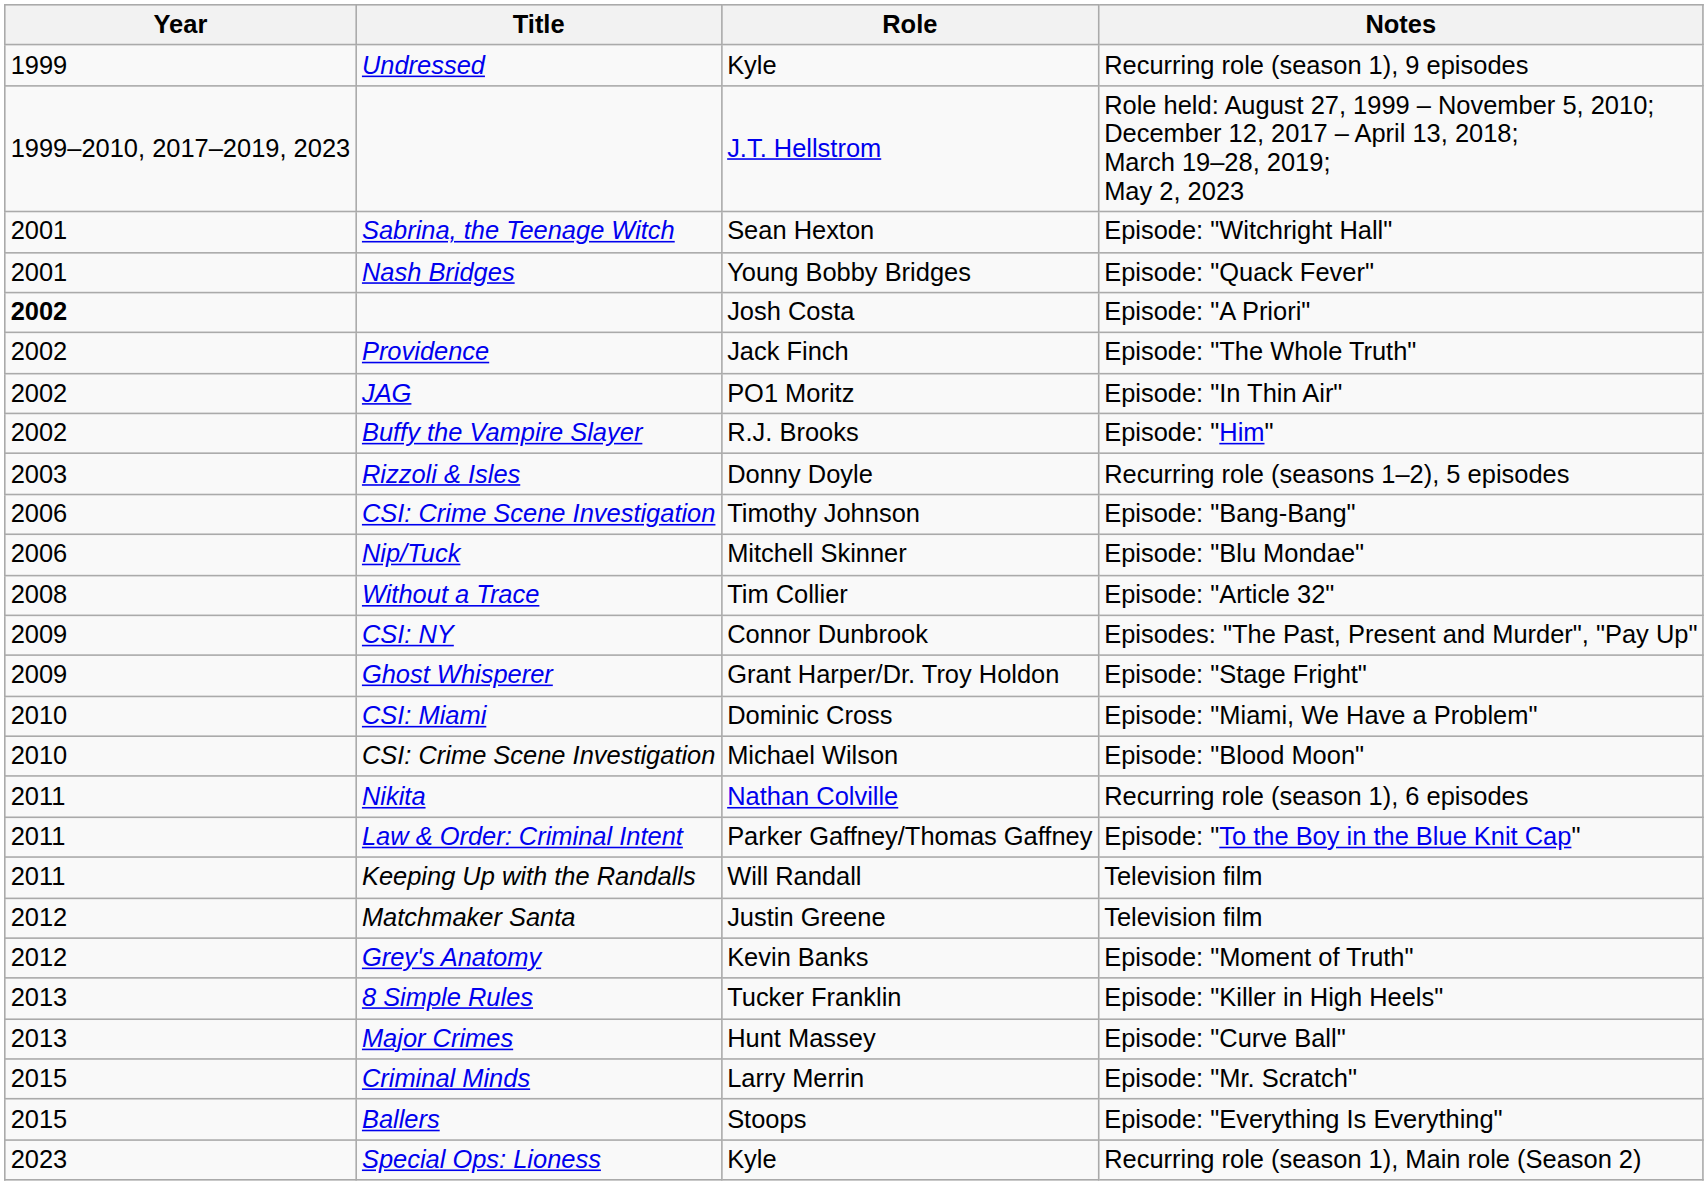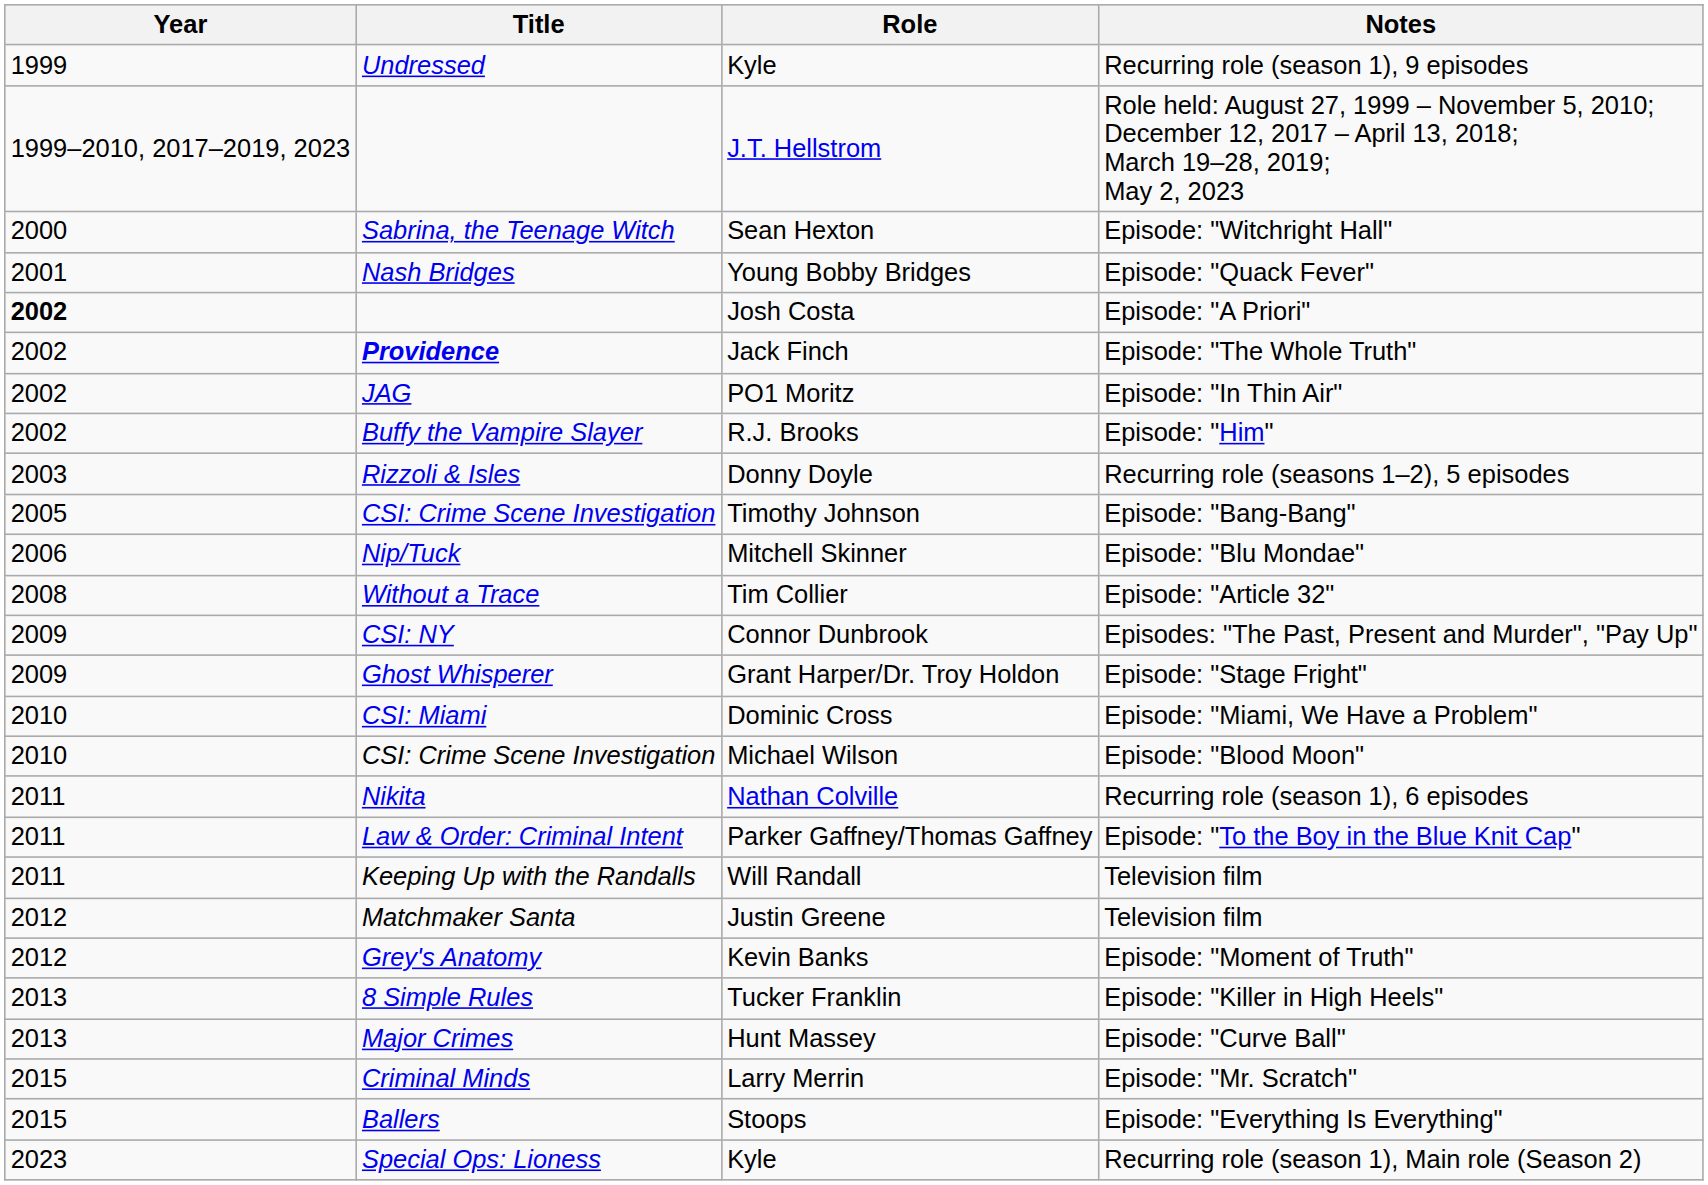 <table class="wikitable sortable">
 <tr>
 <th>Year</th>
 <th>Title</th>
 <th>Role</th>
 <th class="unsortable">Notes</th>
 </tr>
 <tr>
 <td>1999</td>
 <td><em><a href='#'>Undressed</a></em></td>
 <td>Kyle</td>
 <td>Recurring role (season 1), 9 episodes</td>
 </tr>
 <tr>
 <td>1999–2010, 2017–2019, 2023</td>
 <td><em></em></td>
 <td><a href='#'>J.T. Hellstrom</a></td>
 <td>Role held: August 27, 1999 – November 5, 2010;<br>December 12, 2017 – April 13, 2018;<br>March 19–28, 2019;<br>May 2, 2023</td>
 </tr>
 <tr>
-<td>2001</td>
+<td>2000</td>
 <td><em><a href='#'>Sabrina, the Teenage Witch</a></em></td>
 <td>Sean Hexton</td>
 <td>Episode: "Witchright Hall"</td>
 </tr>
 <tr>
 <td>2001</td>
 <td><em><a href='#'>Nash Bridges</a></em></td>
 <td>Young Bobby Bridges</td>
 <td>Episode: "Quack Fever"</td>
 </tr>
 <tr>
 <td><strong>2002</strong></td>
 <td><em></em></td>
 <td>Josh Costa</td>
 <td>Episode: "A Priori"</td>
 </tr>
 <tr>
 <td>2002</td>
-<td><em><a href='#'>Providence</a></em></td>
+<td><strong><em><a href='#'>Providence</a></em></strong></td>
 <td>Jack Finch</td>
 <td>Episode: "The Whole Truth"</td>
 </tr>
 <tr>
 <td>2002</td>
 <td><em><a href='#'>JAG</a></em></td>
 <td>PO1 Moritz</td>
 <td>Episode: "In Thin Air"</td>
 </tr>
 <tr>
 <td>2002</td>
 <td><em><a href='#'>Buffy the Vampire Slayer</a></em></td>
 <td>R.J. Brooks</td>
 <td>Episode: "<a href='#'>Him</a>"</td>
 </tr>
 <tr>
 <td>2003</td>
 <td><em><a href='#'>Rizzoli & Isles</a></em></td>
 <td>Donny Doyle</td>
 <td>Recurring role (seasons 1–2), 5 episodes</td>
 </tr>
 <tr>
-<td>2006</td>
+<td>2005</td>
 <td><em><a href='#'>CSI: Crime Scene Investigation</a></em></td>
 <td>Timothy Johnson</td>
 <td>Episode: "Bang-Bang"</td>
 </tr>
 <tr>
 <td>2006</td>
 <td><em><a href='#'>Nip/Tuck</a></em></td>
 <td>Mitchell Skinner</td>
 <td>Episode: "Blu Mondae"</td>
 </tr>
 <tr>
 <td>2008</td>
 <td><em><a href='#'>Without a Trace</a></em></td>
 <td>Tim Collier</td>
 <td>Episode: "Article 32"</td>
 </tr>
 <tr>
 <td>2009</td>
 <td><em><a href='#'>CSI: NY</a></em></td>
 <td>Connor Dunbrook</td>
 <td>Episodes: "The Past, Present and Murder", "Pay Up"</td>
 </tr>
 <tr>
 <td>2009</td>
 <td><em><a href='#'>Ghost Whisperer</a></em></td>
 <td>Grant Harper/Dr. Troy Holdon</td>
 <td>Episode: "Stage Fright"</td>
 </tr>
 <tr>
 <td>2010</td>
 <td><em><a href='#'>CSI: Miami</a></em></td>
 <td>Dominic Cross</td>
 <td>Episode: "Miami, We Have a Problem"</td>
 </tr>
 <tr>
 <td>2010</td>
 <td><em>CSI: Crime Scene Investigation</em></td>
 <td>Michael Wilson</td>
 <td>Episode: "Blood Moon"</td>
 </tr>
 <tr>
 <td>2011</td>
 <td><em><a href='#'>Nikita</a></em></td>
 <td><a href='#'>Nathan Colville</a></td>
 <td>Recurring role (season 1), 6 episodes</td>
 </tr>
 <tr>
 <td>2011</td>
 <td><em><a href='#'>Law & Order: Criminal Intent</a></em></td>
 <td>Parker Gaffney/Thomas Gaffney</td>
 <td>Episode: "<a href='#'>To the Boy in the Blue Knit Cap</a>"</td>
 </tr>
 <tr>
 <td>2011</td>
 <td><em>Keeping Up with the Randalls</em></td>
 <td>Will Randall</td>
 <td>Television film</td>
 </tr>
 <tr>
 <td>2012</td>
 <td><em>Matchmaker Santa</em></td>
 <td>Justin Greene</td>
 <td>Television film</td>
 </tr>
 <tr>
 <td>2012</td>
 <td><em><a href='#'>Grey's Anatomy</a></em></td>
 <td>Kevin Banks</td>
 <td>Episode: "Moment of Truth"</td>
 </tr>
 <tr>
 <td>2013</td>
 <td><em><a href='#'>8 Simple Rules</a></em></td>
 <td>Tucker Franklin</td>
 <td>Episode: "Killer in High Heels"</td>
 </tr>
 <tr>
 <td>2013</td>
 <td><em><a href='#'>Major Crimes</a></em></td>
 <td>Hunt Massey</td>
 <td>Episode: "Curve Ball"</td>
 </tr>
 <tr>
 <td>2015</td>
 <td><em><a href='#'>Criminal Minds</a></em></td>
 <td>Larry Merrin</td>
 <td>Episode: "Mr. Scratch"</td>
 </tr>
 <tr>
 <td>2015</td>
 <td><em><a href='#'>Ballers</a></em></td>
 <td>Stoops</td>
 <td>Episode: "Everything Is Everything"</td>
 </tr>
 <tr>
 <td>2023</td>
 <td><em><a href='#'>Special Ops: Lioness</a></em></td>
 <td>Kyle</td>
 <td>Recurring role (season 1), Main role (Season 2)</td>
 </tr>
 </table>
